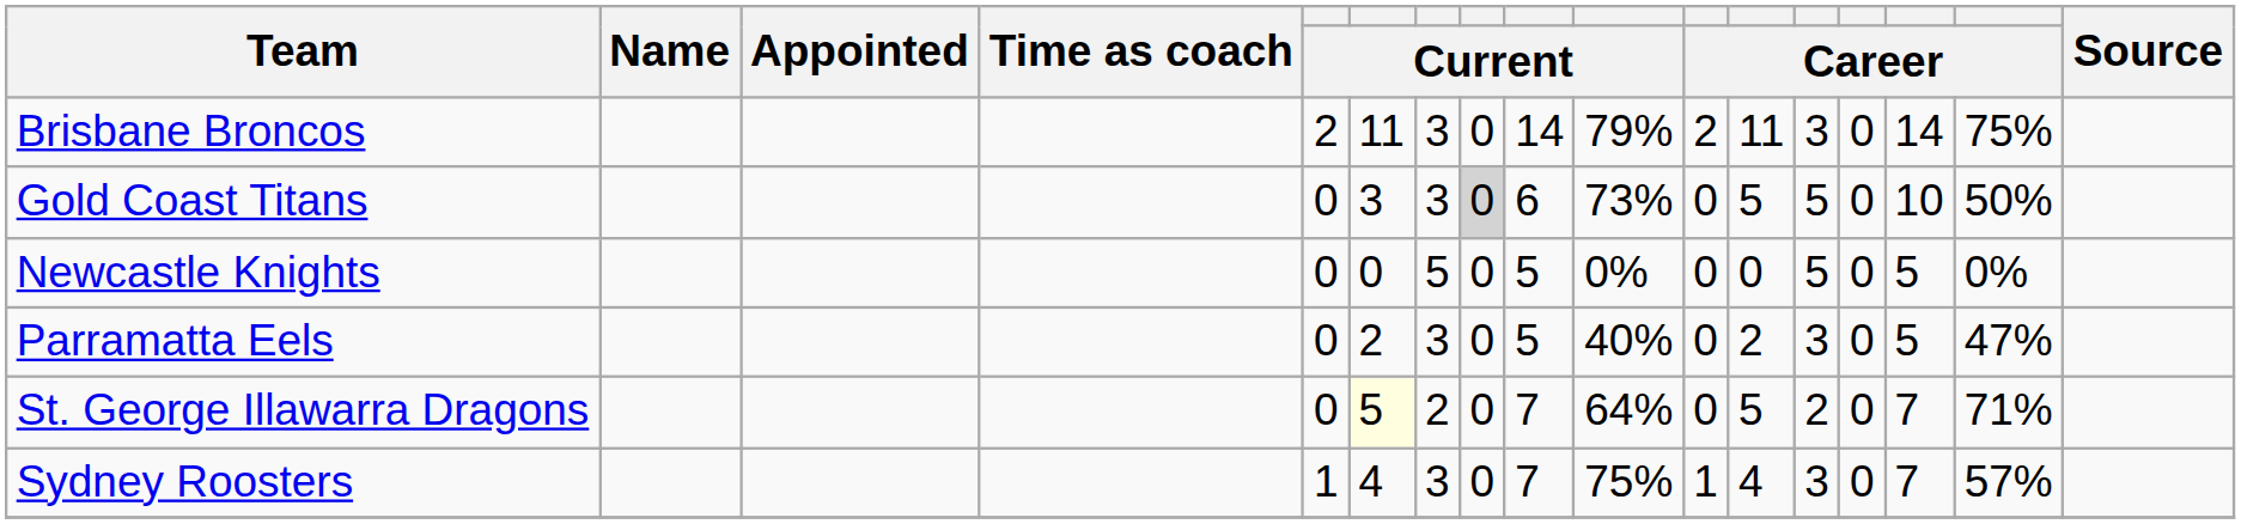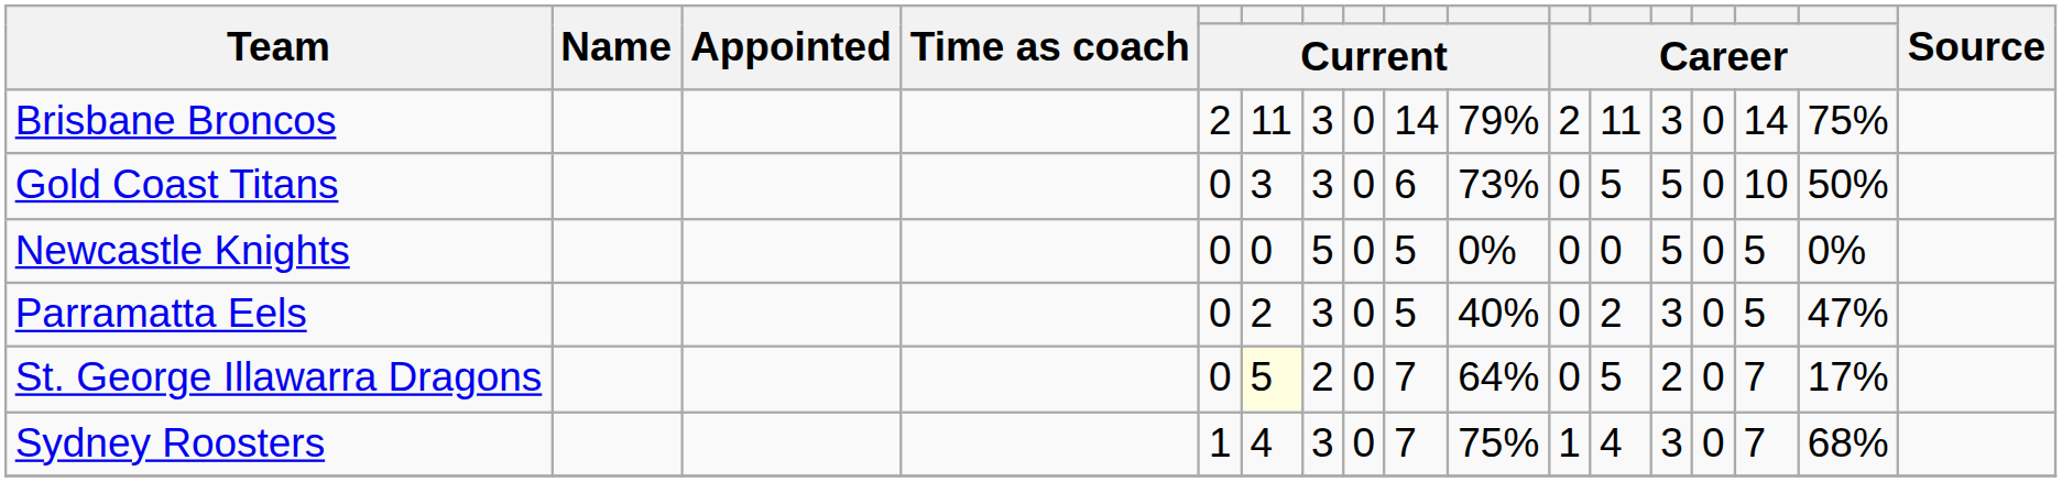 <table class="wikitable sortable">
 <tr>
 <th rowspan="2" scope="col">Team</th>
 <th rowspan="2" scope="col">Name</th>
 <th rowspan="2" scope="col">Appointed</th>
 <th rowspan="2" scope="col">Time as coach</th>
 <th scope="col"></th>
 <th scope="col"></th>
 <th scope="col"></th>
 <th scope="col"></th>
 <th scope="col"></th>
 <th scope="col"></th>
 <th scope="col"></th>
 <th scope="col"></th>
 <th scope="col"></th>
 <th scope="col"></th>
 <th scope="col"></th>
 <th scope="col"></th>
 <th rowspan="2" class="unsortable" scope="col">Source</th>
 </tr>
 <tr class="unsortable">
 <th colspan="6" scope="col">Current</th>
 <th colspan="6" scope="col">Career</th>
 </tr>
 <tr>
 <td> <a href='#'>Brisbane Broncos</a></td>
 <td></td>
 <td></td>
 <td></td>
 <td>2</td>
 <td>11</td>
 <td>3</td>
 <td>0</td>
 <td>14</td>
 <td>79%</td>
 <td>2</td>
 <td>11</td>
 <td>3</td>
 <td>0</td>
 <td>14</td>
 <td>75%</td>
 <td></td>
 </tr>
 <tr>
 <td> <a href='#'>Gold Coast Titans</a></td>
 <td></td>
 <td></td>
 <td></td>
 <td>0</td>
 <td>3</td>
 <td>3</td>
-<td style="background: lightgrey;">0</td>
+<td>0</td>
 <td>6</td>
 <td>73%</td>
 <td>0</td>
 <td>5</td>
 <td>5</td>
 <td>0</td>
 <td>10</td>
 <td>50%</td>
 <td></td>
 </tr>
 <tr>
 <td> <a href='#'>Newcastle Knights</a></td>
 <td></td>
 <td></td>
 <td></td>
 <td>0</td>
 <td>0</td>
 <td>5</td>
 <td>0</td>
 <td>5</td>
 <td>0%</td>
 <td>0</td>
 <td>0</td>
 <td>5</td>
 <td>0</td>
 <td>5</td>
 <td>0%</td>
 <td></td>
 </tr>
 <tr>
 <td> <a href='#'>Parramatta Eels</a></td>
 <td></td>
 <td></td>
 <td></td>
 <td>0</td>
 <td>2</td>
 <td>3</td>
 <td>0</td>
 <td>5</td>
 <td>40%</td>
 <td>0</td>
 <td>2</td>
 <td>3</td>
 <td>0</td>
 <td>5</td>
 <td>47%</td>
 <td></td>
 </tr>
 <tr>
 <td> <a href='#'>St. George Illawarra Dragons</a></td>
 <td></td>
 <td></td>
 <td></td>
 <td>0</td>
 <td style="background: lightyellow;">5</td>
 <td>2</td>
 <td>0</td>
 <td>7</td>
 <td>64%</td>
 <td>0</td>
 <td>5</td>
 <td>2</td>
 <td>0</td>
 <td>7</td>
-<td>71%</td>
+<td>17%</td>
 <td></td>
 </tr>
 <tr>
 <td> <a href='#'>Sydney Roosters</a></td>
 <td></td>
 <td></td>
 <td></td>
 <td>1</td>
 <td>4</td>
 <td>3</td>
 <td>0</td>
 <td>7</td>
 <td>75%</td>
 <td>1</td>
 <td>4</td>
 <td>3</td>
 <td>0</td>
 <td>7</td>
-<td>57%</td>
+<td>68%</td>
 <td></td>
 </tr>
 <tr>
 </tr>
 </table>
